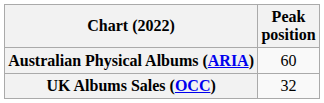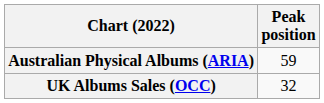 <table class="wikitable sortable plainrowheaders" style="text-align:center">
 <tr>
 <th scope="col">Chart (2022)</th>
 <th scope="col">Peak<br>position</th>
 </tr>
 <tr>
 <th scope="row">Australian Physical Albums (<a href='#'>ARIA</a>)</th>
-<td>60</td>
+<td>59</td>
 </tr>
 <tr>
 </tr>
 <tr>
 <th scope="row">UK Albums Sales (<a href='#'>OCC</a>)</th>
 <td>32</td>
 </tr>
 <tr>
 </tr>
 </table>
